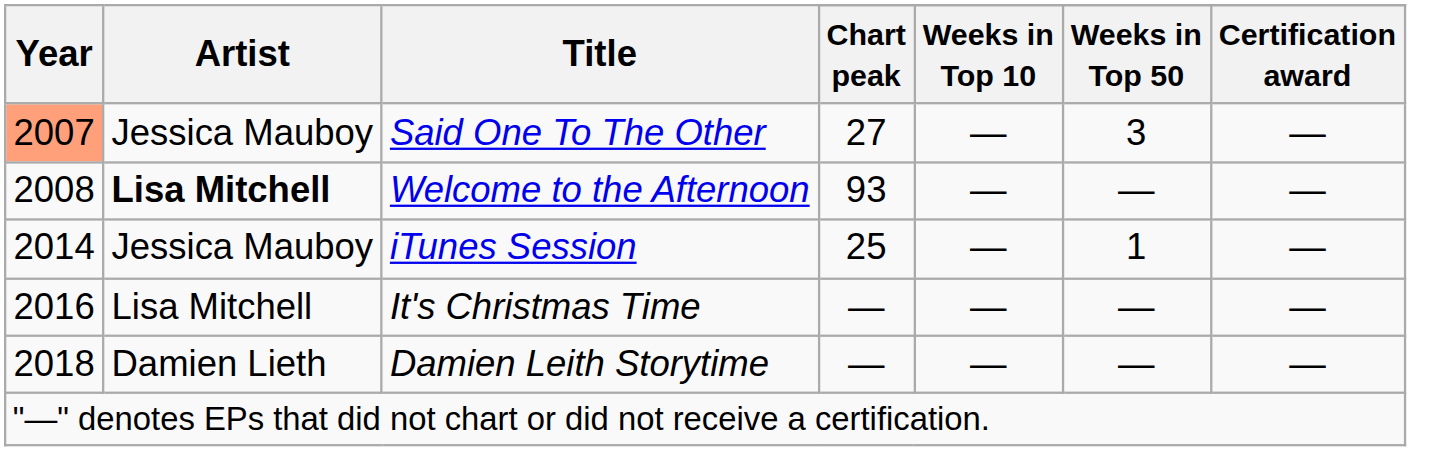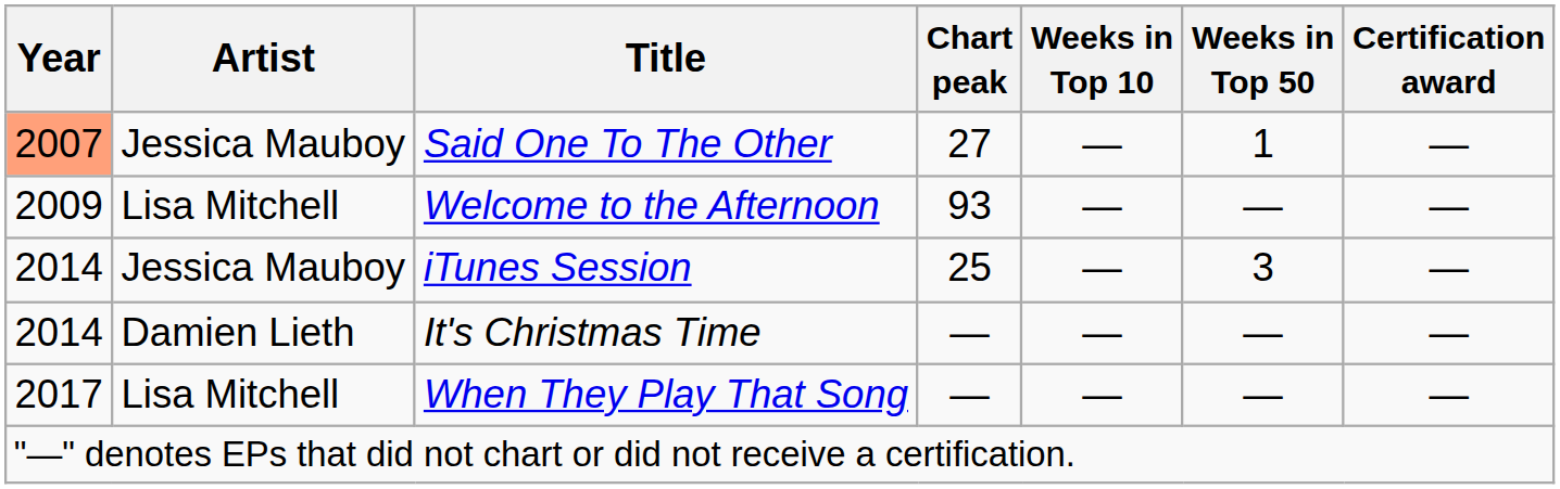 <table class="wikitable">
 <tr>
 <th rowspan="2">Year</th>
 <th rowspan="2">Artist</th>
 <th rowspan="2">Title</th>
 </tr>
 <tr>
 <th><small>Chart<br>peak</small></th>
 <th><small>Weeks in<br>Top 10</small></th>
 <th><small>Weeks in<br>Top 50</small></th>
 <th><small>Certification<br>award</small></th>
 </tr>
 <tr>
 <td style="background: lightsalmon;">2007</td>
 <td>Jessica Mauboy</td>
 <td><em><a href='#'>Said One To The Other</a></em></td>
 <td style="text-align:center;">27</td>
 <td style="text-align:center;">—</td>
-<td style="text-align:center;">3</td>
+<td style="text-align:center;">1</td>
 <td style="text-align:center;">—</td>
 </tr>
 <tr>
-<td>2008</td>
-<td><strong>Lisa Mitchell</strong></td>
+<td>2009</td>
+<td>Lisa Mitchell</td>
 <td><em><a href='#'>Welcome to the Afternoon</a></em></td>
 <td style="text-align:center;">93</td>
 <td style="text-align:center;">—</td>
 <td style="text-align:center;">—</td>
 <td style="text-align:center;">—</td>
 </tr>
 <tr>
 <td>2014</td>
 <td>Jessica Mauboy</td>
 <td><em><a href='#'>iTunes Session</a></em></td>
 <td style="text-align:center;">25</td>
 <td style="text-align:center;">—</td>
-<td style="text-align:center;">1</td>
+<td style="text-align:center;">3</td>
 <td style="text-align:center;">—</td>
 </tr>
 <tr>
-<td>2016</td>
-<td>Lisa Mitchell</td>
+<td>2014</td>
+<td>Damien Lieth</td>
 <td><em>It's Christmas Time</em></td>
 <td style="text-align:center;">—</td>
 <td style="text-align:center;">—</td>
 <td style="text-align:center;">—</td>
 <td style="text-align:center;">—</td>
 </tr>
 <tr>
-<td>2018</td>
-<td>Damien Lieth</td>
-<td><em>Damien Leith Storytime</em></td>
+<td>2017</td>
+<td>Lisa Mitchell</td>
+<td><em><a href='#'>When They Play That Song</a></em></td>
 <td style="text-align:center;">—</td>
 <td style="text-align:center;">—</td>
 <td style="text-align:center;">—</td>
 <td style="text-align:center;">—</td>
 </tr>
 <tr>
 <td colspan="7" style="font-size:90%" style="text-align:center;">"—" denotes EPs that did not chart or did not receive a certification.</td>
 </tr>
 </table>
